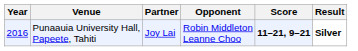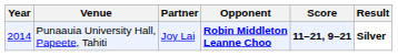 <table class="sortable wikitable" style="font-size: 90%;">
 <tr>
 <th>Year</th>
 <th>Venue</th>
 <th>Partner</th>
 <th>Opponent</th>
 <th>Score</th>
 <th>Result</th>
 </tr>
 <tr style="background:#ECF2FF">
-<td align="center"><a href='#'>2016</a></td>
+<td align="center"><a href='#'>2014</a></td>
 <td align="left">Punaauia University Hall,<br><a href='#'>Papeete</a>, Tahiti</td>
 <td align="left"> <a href='#'>Joy Lai</a></td>
-<td align="left"> <a href='#'>Robin Middleton</a><br> <a href='#'>Leanne Choo</a></td>
+<td align="left"><strong> <a href='#'>Robin Middleton</a><br> <a href='#'>Leanne Choo</a></strong></td>
 <td align="left"><strong>11–21, 9–21</strong></td>
 <td style="text-align:left; background:white"> <strong>Silver</strong></td>
 </tr>
 </table>
